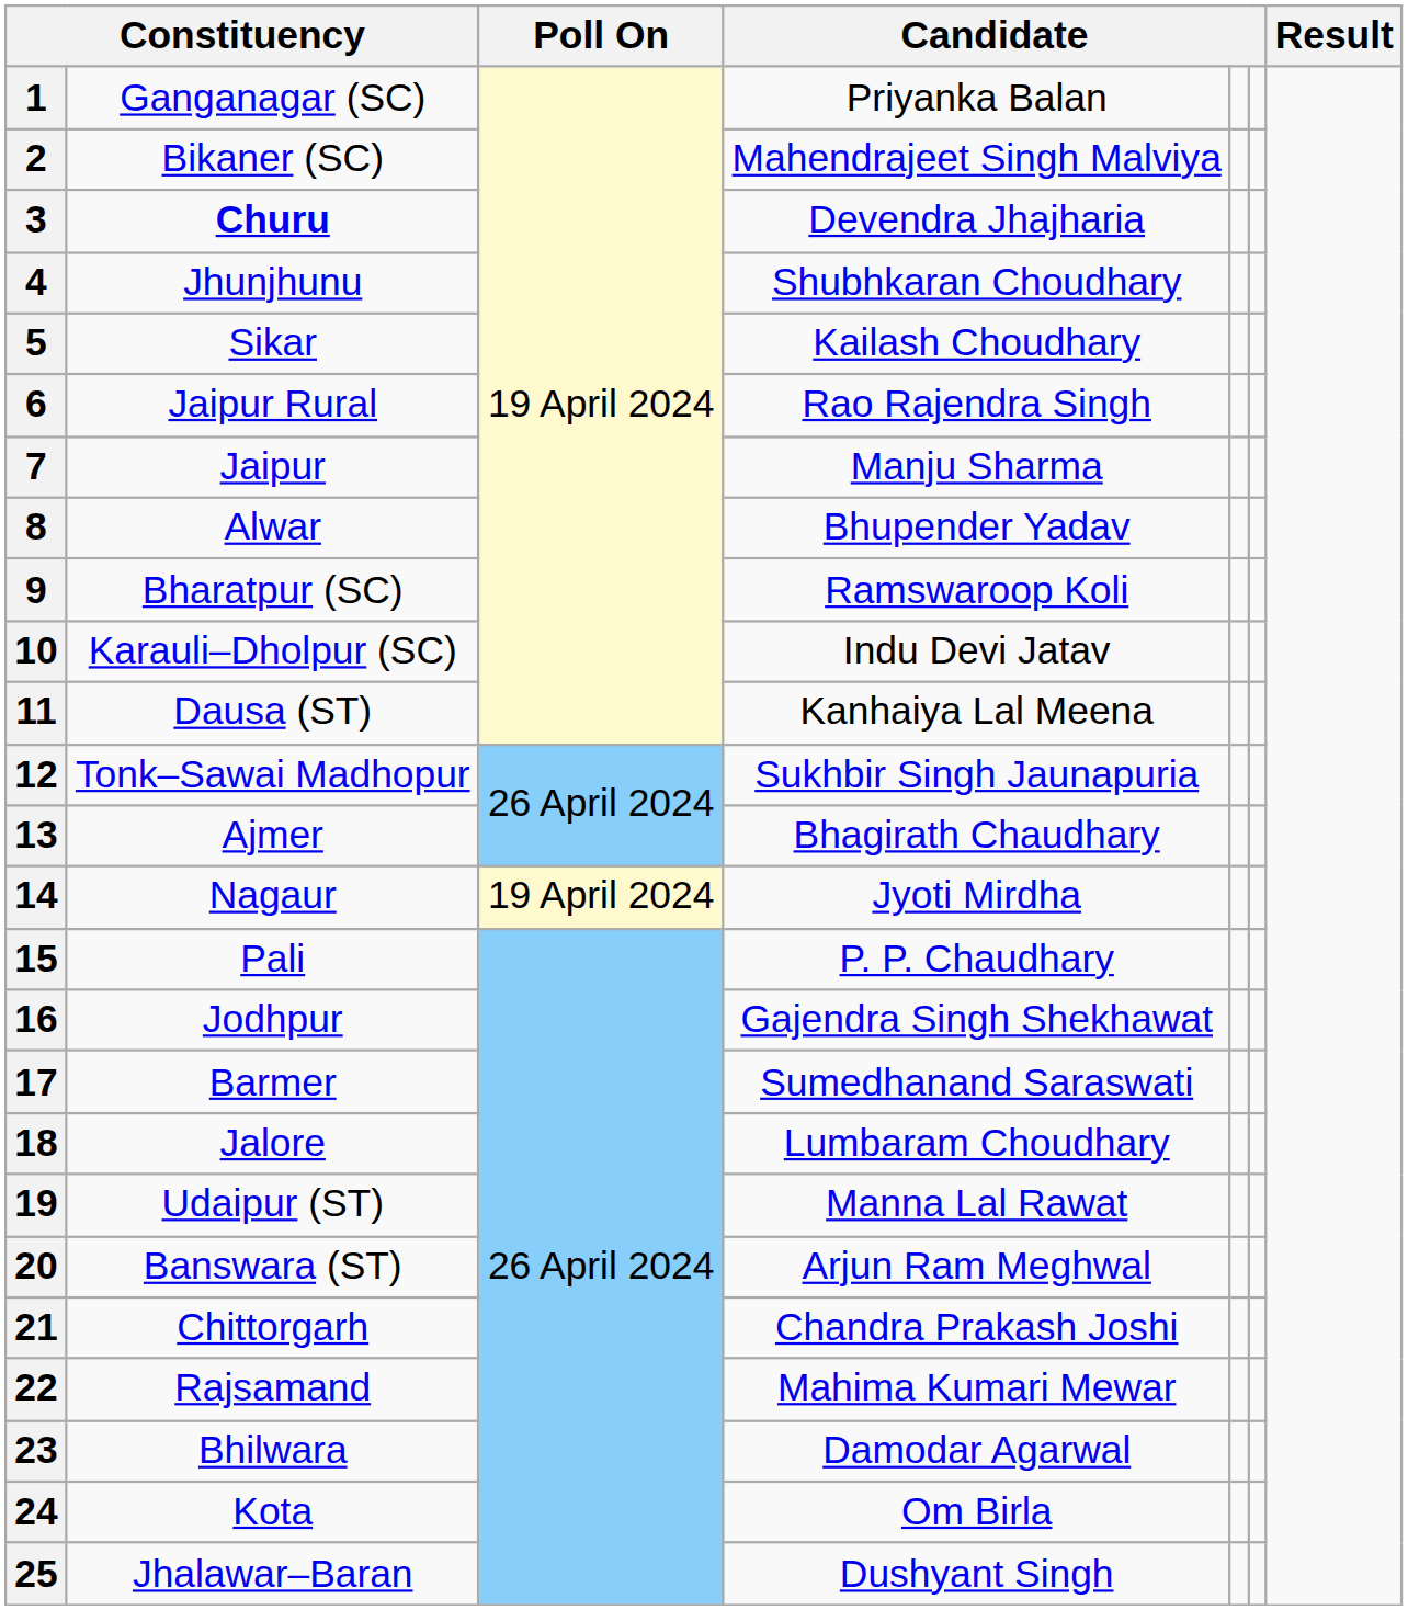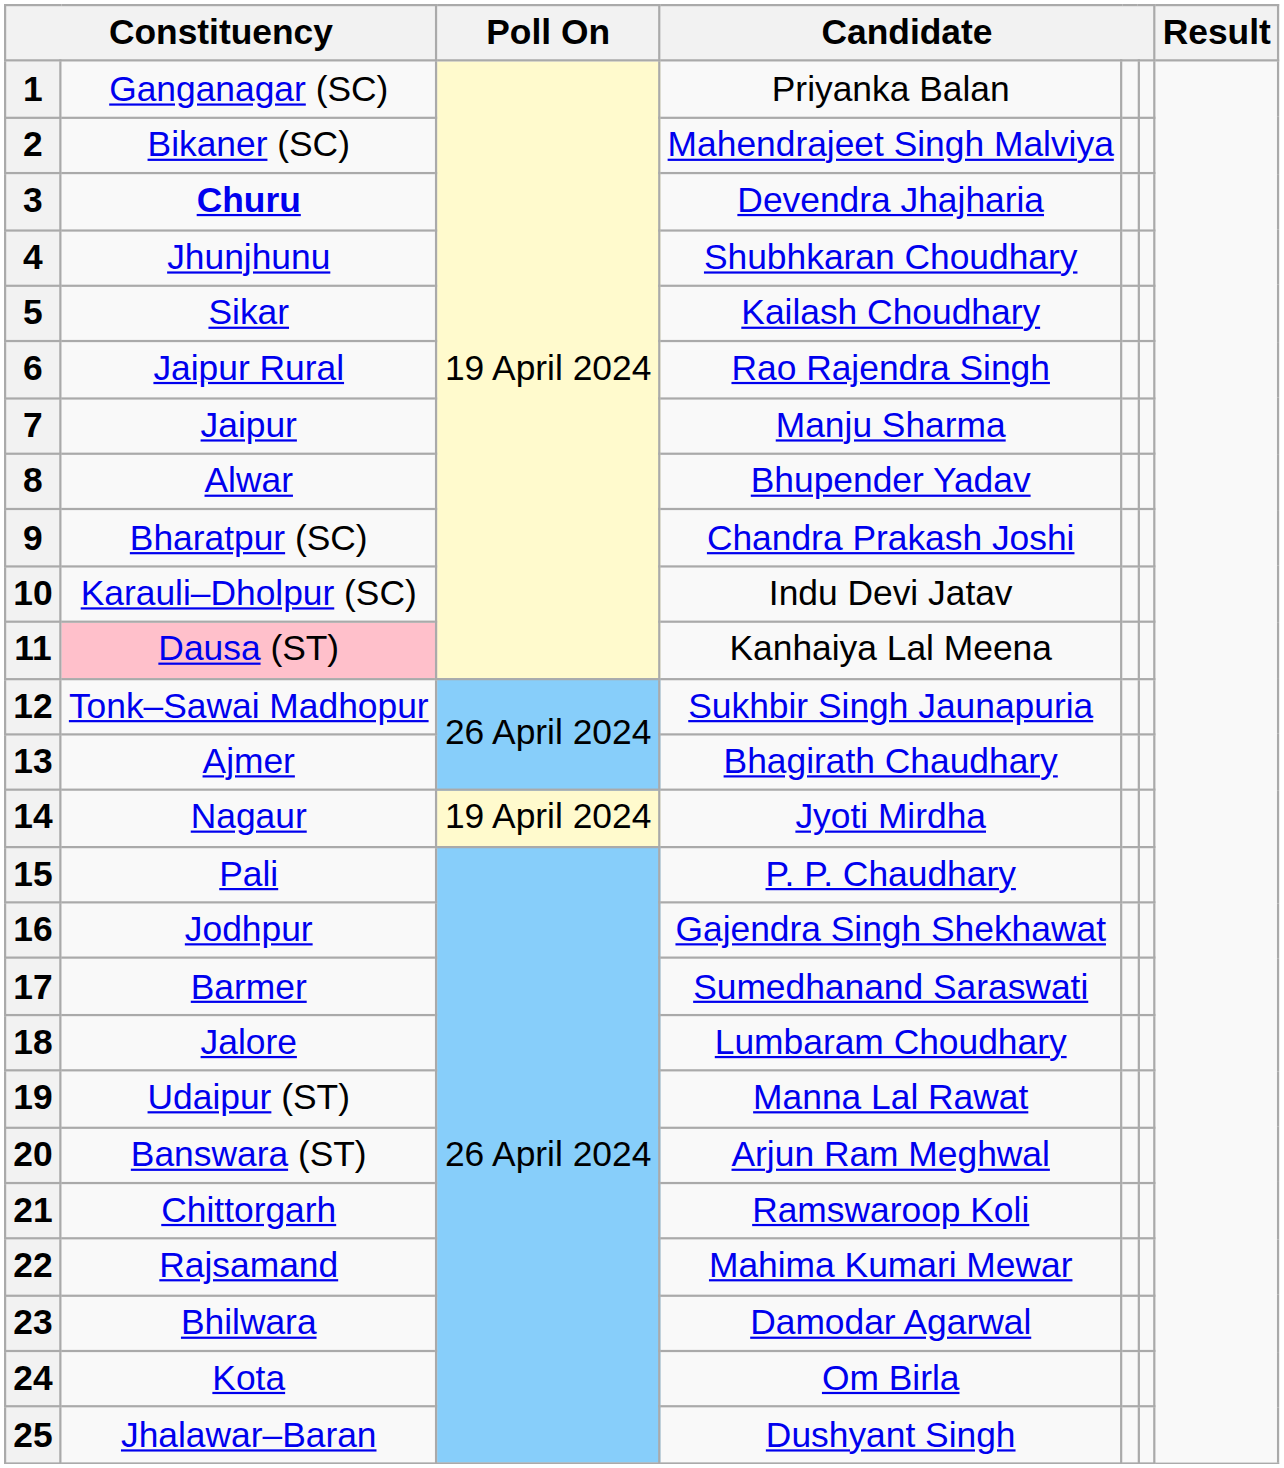 <table class="wikitable sortable" style="text-align:center;">
 <tr>
 <th colspan="2">Constituency</th>
 <th>Poll On</th>
 <th colspan="3">Candidate</th>
 <th>Result</th>
 </tr>
 <tr>
 <th>1</th>
 <td><a href='#'>Ganganagar</a> (SC)</td>
 <td rowspan="11" bgcolor=#FFFACD>19 April 2024</td>
 <td>Priyanka Balan</td>
 <td></td>
 <td></td>
 </tr>
 <tr>
 <th>2</th>
 <td><a href='#'>Bikaner</a> (SC)</td>
 <td><a href='#'>Mahendrajeet Singh Malviya</a></td>
 <td></td>
 <td></td>
 </tr>
 <tr>
 <th>3</th>
 <td><strong><a href='#'>Churu</a></strong></td>
 <td><a href='#'>Devendra Jhajharia</a></td>
 <td></td>
 <td></td>
 </tr>
 <tr>
 <th>4</th>
 <td><a href='#'>Jhunjhunu</a></td>
 <td><a href='#'>Shubhkaran Choudhary</a></td>
 <td></td>
 <td></td>
 </tr>
 <tr>
 <th>5</th>
 <td><a href='#'>Sikar</a></td>
 <td><a href='#'>Kailash Choudhary</a></td>
 <td></td>
 <td></td>
 </tr>
 <tr>
 <th>6</th>
 <td><a href='#'>Jaipur Rural</a></td>
 <td><a href='#'>Rao Rajendra Singh</a></td>
 <td></td>
 <td></td>
 </tr>
 <tr>
 <th>7</th>
 <td><a href='#'>Jaipur</a></td>
 <td><a href='#'>Manju Sharma</a></td>
 <td></td>
 <td></td>
 </tr>
 <tr>
 <th>8</th>
 <td><a href='#'>Alwar</a></td>
 <td><a href='#'>Bhupender Yadav</a></td>
 <td></td>
 <td></td>
 </tr>
 <tr>
 <th>9</th>
 <td><a href='#'>Bharatpur</a> (SC)</td>
-<td><a href='#'>Ramswaroop Koli</a></td>
+<td><a href='#'>Chandra Prakash Joshi</a></td>
 <td></td>
 <td></td>
 </tr>
 <tr>
 <th>10</th>
 <td><a href='#'>Karauli–Dholpur</a> (SC)</td>
 <td>Indu Devi Jatav</td>
 <td></td>
 <td></td>
 </tr>
 <tr>
 <th>11</th>
-<td><a href='#'>Dausa</a> (ST)</td>
+<td style="background: pink;"><a href='#'>Dausa</a> (ST)</td>
 <td>Kanhaiya Lal Meena</td>
 <td></td>
 <td></td>
 </tr>
 <tr>
 <th>12</th>
 <td><a href='#'>Tonk–Sawai Madhopur</a></td>
 <td rowspan="2" bgcolor=#87CEFA>26 April 2024</td>
 <td><a href='#'>Sukhbir Singh Jaunapuria</a></td>
 <td></td>
 <td></td>
 </tr>
 <tr>
 <th>13</th>
 <td><a href='#'>Ajmer</a></td>
 <td><a href='#'>Bhagirath Chaudhary</a></td>
 <td></td>
 <td></td>
 </tr>
 <tr>
 <th>14</th>
 <td><a href='#'>Nagaur</a></td>
 <td bgcolor=#FFFACD>19 April 2024</td>
 <td><a href='#'>Jyoti Mirdha</a></td>
 <td></td>
 <td></td>
 </tr>
 <tr>
 <th>15</th>
 <td><a href='#'>Pali</a></td>
 <td rowspan="11" bgcolor=#87CEFA>26 April 2024</td>
 <td><a href='#'>P. P. Chaudhary</a></td>
 <td></td>
 <td></td>
 </tr>
 <tr>
 <th>16</th>
 <td><a href='#'>Jodhpur</a></td>
 <td><a href='#'>Gajendra Singh Shekhawat</a></td>
 <td></td>
 <td></td>
 </tr>
 <tr>
 <th>17</th>
 <td><a href='#'>Barmer</a></td>
 <td><a href='#'>Sumedhanand Saraswati</a></td>
 <td></td>
 <td></td>
 </tr>
 <tr>
 <th>18</th>
 <td><a href='#'>Jalore</a></td>
 <td><a href='#'>Lumbaram Choudhary</a></td>
 <td></td>
 <td></td>
 </tr>
 <tr>
 <th>19</th>
 <td><a href='#'>Udaipur</a> (ST)</td>
 <td><a href='#'>Manna Lal Rawat</a></td>
 <td></td>
 <td></td>
 </tr>
 <tr>
 <th>20</th>
 <td><a href='#'>Banswara</a> (ST)</td>
 <td><a href='#'>Arjun Ram Meghwal</a></td>
 <td></td>
 <td></td>
 </tr>
 <tr>
 <th>21</th>
 <td><a href='#'>Chittorgarh</a></td>
-<td><a href='#'>Chandra Prakash Joshi</a></td>
+<td><a href='#'>Ramswaroop Koli</a></td>
 <td></td>
 <td></td>
 </tr>
 <tr>
 <th>22</th>
 <td><a href='#'>Rajsamand</a></td>
 <td><a href='#'>Mahima Kumari Mewar</a></td>
 <td></td>
 <td></td>
 </tr>
 <tr>
 <th>23</th>
 <td><a href='#'>Bhilwara</a></td>
 <td><a href='#'>Damodar Agarwal</a></td>
 <td></td>
 <td></td>
 </tr>
 <tr>
 <th>24</th>
 <td><a href='#'>Kota</a></td>
 <td><a href='#'>Om Birla</a></td>
 <td></td>
 <td></td>
 </tr>
 <tr>
 <th>25</th>
 <td><a href='#'>Jhalawar–Baran</a></td>
 <td><a href='#'>Dushyant Singh</a></td>
 <td></td>
 <td></td>
 </tr>
 <tr>
 </tr>
 </table>
